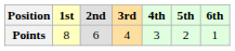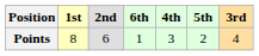 <table class="wikitable" style="font-size:95%; text-align:center">
 <tr>
 <th>Position</th>
 <td style="background:#ffffbf;"> <strong>1st</strong> </td>
 <td style="background:#dfdfdf;"> <strong>2nd</strong> </td>
-<td style="background:#ffdf9f;"> <strong>3rd</strong> </td>
+<td style="background:#dfffdf;"> <strong>6th</strong> </td>
 <td style="background:#dfffdf;"> <strong>4th</strong> </td>
 <td style="background:#dfffdf;"> <strong>5th</strong> </td>
-<td style="background:#dfffdf;"> <strong>6th</strong> </td>
+<td style="background:#ffdf9f;"> <strong>3rd</strong> </td>
 </tr>
 <tr>
 <th>Points</th>
 <td style="background:#ffffbf;">8</td>
 <td style="background:#dfdfdf;">6</td>
-<td style="background:#ffdf9f;">4</td>
+<td style="background:#dfffdf;">1</td>
 <td style="background:#dfffdf;">3</td>
 <td style="background:#dfffdf;">2</td>
-<td style="background:#dfffdf;">1</td>
+<td style="background:#ffdf9f;">4</td>
 </tr>
 </table>
